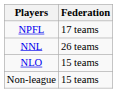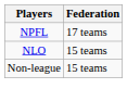 <table class="wikitable">
 <tr>
 <th>Players</th>
 <th>Federation</th>
 </tr>
 <tr>
 <td align="center"><a href='#'>NPFL</a></td>
 <td>17 teams</td>
 </tr>
 <tr>
-<td align="center"><a href='#'>NNL</a></td>
-<td>26 teams</td>
-</tr>
-<tr>
 <td align="center"><a href='#'>NLO</a></td>
 <td>15 teams</td>
 </tr>
 <tr>
 <td align="center">Non-league</td>
 <td>15 teams</td>
 </tr>
 </table>
